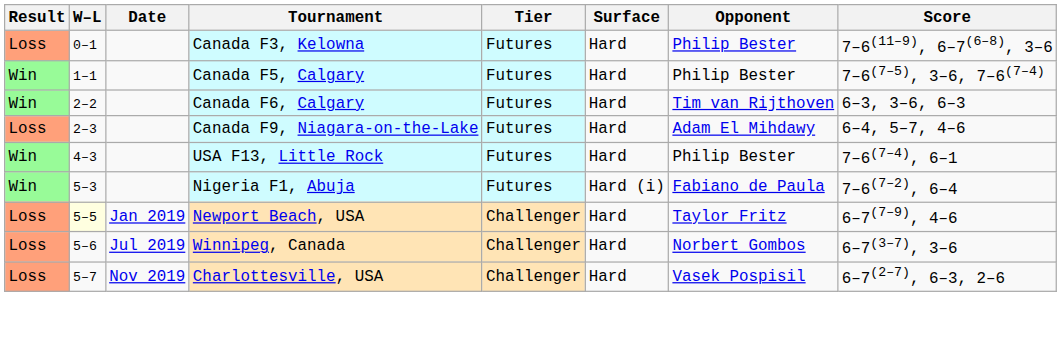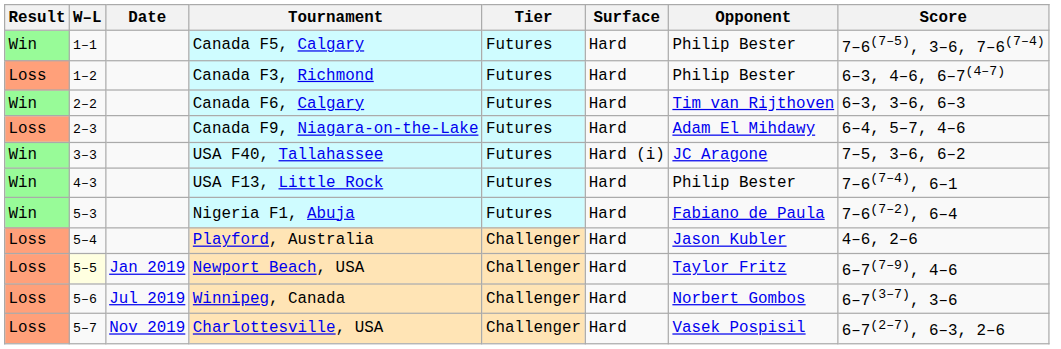 <table class="sortable wikitable">
 <tr>
 <th>Result</th>
 <th class=unsortable>W–L</th>
 <th>Date</th>
 <th>Tournament</th>
 <th>Tier</th>
 <th>Surface</th>
 <th>Opponent</th>
 <th class=unsortable>Score</th>
 </tr>
 <tr>
-<td style=background:#ffa07a>Loss</td>
-<td><small>0–1</small></td>
-<td></td>
-<td style=background:#cffcff>Canada F3, <a href='#'>Kelowna</a></td>
-<td style=background:#cffcff>Futures</td>
-<td>Hard</td>
-<td> <a href='#'>Philip Bester</a></td>
-<td>7–6<sup>(11–9)</sup>, 6–7<sup>(6–8)</sup>, 3–6</td>
-</tr>
-<tr>
 <td style=background:#98fb98>Win</td>
 <td><small>1–1</small></td>
 <td></td>
 <td style=background:#cffcff>Canada F5, <a href='#'>Calgary</a></td>
 <td style=background:#cffcff>Futures</td>
 <td>Hard</td>
 <td> Philip Bester</td>
 <td>7–6<sup>(7–5)</sup>, 3–6, 7–6<sup>(7–4)</sup></td>
+</tr>
+<tr>
+<td style=background:#ffa07a>Loss</td>
+<td><small>1–2</small></td>
+<td></td>
+<td style=background:#cffcff>Canada F3, <a href='#'>Richmond</a></td>
+<td style=background:#cffcff>Futures</td>
+<td>Hard</td>
+<td> Philip Bester</td>
+<td>6–3, 4–6, 6–7<sup>(4–7)</sup></td>
 </tr>
 <tr>
 <td style=background:#98fb98>Win</td>
 <td><small>2–2</small></td>
 <td></td>
 <td style=background:#cffcff>Canada F6, <a href='#'>Calgary</a></td>
 <td style=background:#cffcff>Futures</td>
 <td>Hard</td>
 <td> <a href='#'>Tim van Rijthoven</a></td>
 <td>6–3, 3–6, 6–3</td>
 </tr>
 <tr>
 <td style=background:#ffa07a>Loss</td>
 <td><small>2–3</small></td>
 <td></td>
 <td style=background:#cffcff>Canada F9, <a href='#'>Niagara-on-the-Lake</a></td>
 <td style=background:#cffcff>Futures</td>
 <td>Hard</td>
 <td> <a href='#'>Adam El Mihdawy</a></td>
 <td>6–4, 5–7, 4–6</td>
 </tr>
 <tr>
 <td style=background:#98fb98>Win</td>
+<td><small>3–3</small></td>
+<td></td>
+<td style=background:#cffcff>USA F40, <a href='#'>Tallahassee</a></td>
+<td style=background:#cffcff>Futures</td>
+<td>Hard (i)</td>
+<td> <a href='#'>JC Aragone</a></td>
+<td>7–5, 3–6, 6–2</td>
+</tr>
+<tr>
+<td style=background:#98fb98>Win</td>
 <td><small>4–3</small></td>
 <td></td>
 <td style=background:#cffcff>USA F13, <a href='#'>Little Rock</a></td>
 <td style=background:#cffcff>Futures</td>
 <td>Hard</td>
 <td> Philip Bester</td>
 <td>7–6<sup>(7–4)</sup>, 6–1</td>
 </tr>
 <tr>
 <td style=background:#98fb98>Win</td>
 <td><small>5–3</small></td>
 <td></td>
 <td style=background:#cffcff>Nigeria F1, <a href='#'>Abuja</a></td>
 <td style=background:#cffcff>Futures</td>
-<td>Hard (i)</td>
+<td>Hard</td>
 <td> <a href='#'>Fabiano de Paula</a></td>
 <td>7–6<sup>(7–2)</sup>, 6–4</td>
+</tr>
+<tr>
+<td style=background:#ffa07a>Loss</td>
+<td><small>5–4</small></td>
+<td><a href='#'></a></td>
+<td style=background:moccasin><a href='#'>Playford</a>, Australia</td>
+<td style=background:moccasin>Challenger</td>
+<td>Hard</td>
+<td> <a href='#'>Jason Kubler</a></td>
+<td>4–6, 2–6</td>
 </tr>
 <tr>
 <td style=background:#ffa07a>Loss</td>
 <td style="background: lightyellow;"><small>5–5</small></td>
 <td><a href='#'>Jan 2019</a></td>
 <td style=background:moccasin><a href='#'>Newport Beach</a>, USA</td>
 <td style=background:moccasin>Challenger</td>
 <td>Hard</td>
 <td> <a href='#'>Taylor Fritz</a></td>
 <td>6–7<sup>(7–9)</sup>, 4–6</td>
 </tr>
 <tr>
 <td style=background:#ffa07a>Loss</td>
 <td><small>5–6</small></td>
 <td><a href='#'>Jul 2019</a></td>
 <td style=background:moccasin><a href='#'>Winnipeg</a>, Canada</td>
 <td style=background:moccasin>Challenger</td>
 <td>Hard</td>
 <td> <a href='#'>Norbert Gombos</a></td>
 <td>6–7<sup>(3–7)</sup>, 3–6</td>
 </tr>
 <tr>
 <td style=background:#ffa07a>Loss</td>
 <td><small>5–7</small></td>
 <td><a href='#'>Nov 2019</a></td>
 <td style=background:moccasin><a href='#'>Charlottesville</a>, USA</td>
 <td style=background:moccasin>Challenger</td>
 <td>Hard</td>
 <td> <a href='#'>Vasek Pospisil</a></td>
 <td>6–7<sup>(2–7)</sup>, 6–3, 2–6</td>
 </tr>
 </table>
